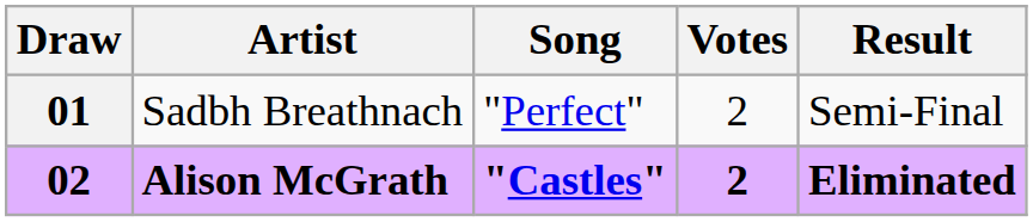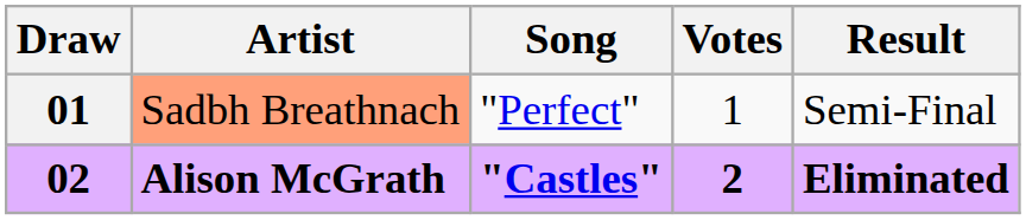 <table class="wikitable sortable plainrowheaders">
 <tr>
 <th scope="col">Draw</th>
 <th scope="col">Artist</th>
 <th scope="col">Song</th>
 <th scope="col">Votes</th>
 <th scope="col">Result</th>
 </tr>
 <tr>
 <th>01</th>
-<td>Sadbh Breathnach</td>
+<td style="background: lightsalmon;">Sadbh Breathnach</td>
 <td>"<a href='#'>Perfect</a>" </td>
-<td align="center">2</td>
+<td align="center">1</td>
 <td>Semi-Final</td>
 </tr>
 <tr style="font-weight: bold; background:#E0B0FF;">
 <th scope="row" style="text-align:center; font-weight:bold; background:#E0B0FF">02</th>
 <td>Alison McGrath</td>
 <td>"<a href='#'>Castles</a>" </td>
 <td align="center">2</td>
 <td>Eliminated</td>
 </tr>
 </table>
